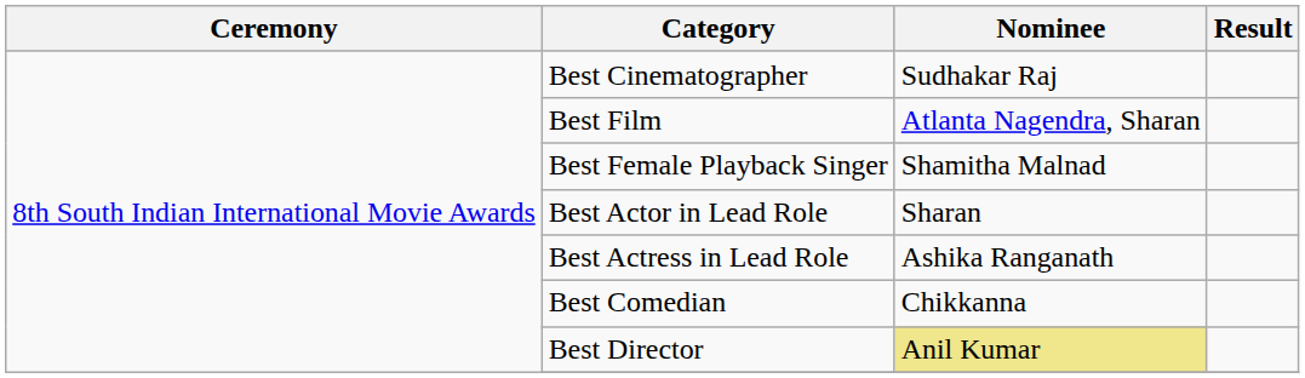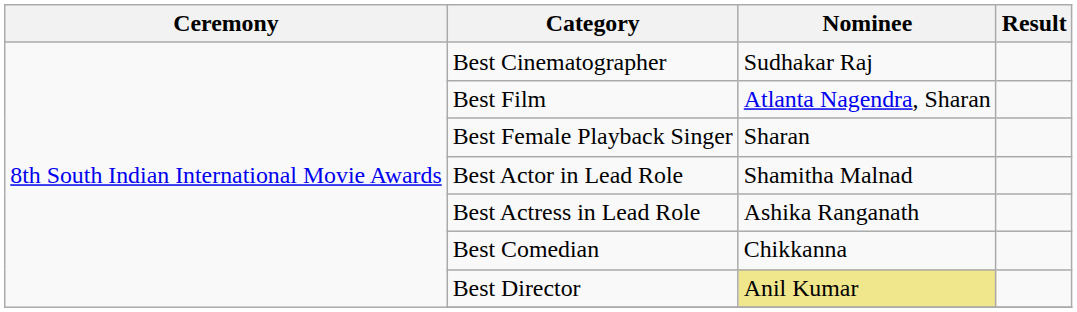 <table class="wikitable">
 <tr>
 <th>Ceremony</th>
 <th>Category</th>
 <th>Nominee</th>
 <th>Result</th>
 </tr>
 <tr>
 <td rowspan="10"><a href='#'>8th South Indian International Movie Awards</a></td>
 <td>Best Cinematographer</td>
 <td>Sudhakar Raj</td>
 <td></td>
 </tr>
 <tr>
 <td>Best Film</td>
 <td><a href='#'>Atlanta Nagendra</a>, Sharan</td>
 <td></td>
 </tr>
 <tr>
 <td>Best Female Playback Singer</td>
-<td>Shamitha Malnad</td>
+<td>Sharan</td>
 <td></td>
 </tr>
 <tr>
 <td>Best Actor in Lead Role</td>
-<td>Sharan</td>
+<td>Shamitha Malnad</td>
 <td></td>
 </tr>
 <tr>
 <td>Best Actress in Lead Role</td>
 <td>Ashika Ranganath</td>
 <td></td>
 </tr>
 <tr>
 <td>Best Comedian</td>
 <td>Chikkanna</td>
 <td></td>
 </tr>
 <tr>
 <td>Best Director</td>
 <td style="background: khaki;">Anil Kumar</td>
 <td></td>
 </tr>
 <tr>
 </tr>
 </table>
